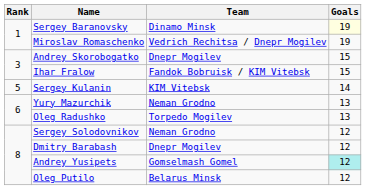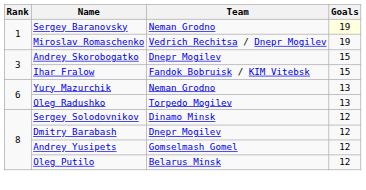 <table class="wikitable" style="text-align:left">
 <tr>
 <th>Rank</th>
 <th>Name</th>
 <th>Team</th>
 <th>Goals</th>
 </tr>
 <tr>
 <td align="center" rowspan="2">1</td>
 <td> <a href='#'>Sergey Baranovsky</a></td>
-<td><a href='#'>Dinamo Minsk</a></td>
+<td><a href='#'>Neman Grodno</a></td>
 <td align="center" style="background: lightyellow;">19</td>
 </tr>
 <tr>
 <td> <a href='#'>Miroslav Romaschenko</a></td>
 <td><a href='#'>Vedrich Rechitsa</a> / <a href='#'>Dnepr Mogilev</a></td>
 <td align="center">19</td>
 </tr>
 <tr>
 <td align="center" rowspan="2">3</td>
 <td> <a href='#'>Andrey Skorobogatko</a></td>
 <td><a href='#'>Dnepr Mogilev</a></td>
 <td align="center">15</td>
 </tr>
 <tr>
 <td> <a href='#'>Ihar Fralow</a></td>
 <td><a href='#'>Fandok Bobruisk</a> / <a href='#'>KIM Vitebsk</a></td>
 <td align="center">15</td>
 </tr>
 <tr>
-<td align="center">5</td>
-<td> <a href='#'>Sergey Kulanin</a></td>
-<td><a href='#'>KIM Vitebsk</a></td>
-<td align="center">14</td>
-</tr>
-<tr>
 <td align="center" rowspan="2">6</td>
 <td> <a href='#'>Yury Mazurchik</a></td>
 <td><a href='#'>Neman Grodno</a></td>
 <td align="center">13</td>
 </tr>
 <tr>
 <td> <a href='#'>Oleg Radushko</a></td>
 <td><a href='#'>Torpedo Mogilev</a></td>
 <td align="center">13</td>
 </tr>
 <tr>
 <td align="center" rowspan="4">8</td>
 <td> <a href='#'>Sergey Solodovnikov</a></td>
-<td><a href='#'>Neman Grodno</a></td>
+<td><a href='#'>Dinamo Minsk</a></td>
 <td align="center">12</td>
 </tr>
 <tr>
 <td> <a href='#'>Dmitry Barabash</a></td>
 <td><a href='#'>Dnepr Mogilev</a></td>
 <td align="center">12</td>
 </tr>
 <tr>
 <td> <a href='#'>Andrey Yusipets</a></td>
 <td><a href='#'>Gomselmash Gomel</a></td>
-<td align="center" style="background: paleturquoise;">12</td>
+<td align="center">12</td>
 </tr>
 <tr>
 <td> <a href='#'>Oleg Putilo</a></td>
 <td><a href='#'>Belarus Minsk</a></td>
 <td align="center">12</td>
 </tr>
 </table>
